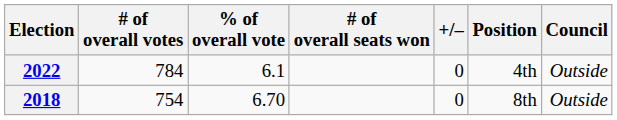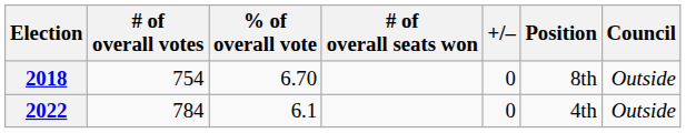 <table class="wikitable" style="text-align: right;">
 <tr>
 <th>Election</th>
 <th># of<br>overall votes</th>
 <th>% of<br>overall vote</th>
 <th># of<br>overall seats won</th>
 <th>+/–</th>
 <th>Position</th>
 <th>Council</th>
 </tr>
 <tr>
+<th><a href='#'>2018</a></th>
+<td> 754</td>
+<td> 6.70</td>
+<td></td>
+<td> 0</td>
+<td> 8th</td>
+<td><em>Outside</em></td>
+</tr>
+<tr>
 <th><a href='#'>2022</a></th>
 <td> 784</td>
 <td> 6.1</td>
 <td></td>
 <td> 0</td>
 <td> 4th</td>
 <td><em>Outside</em></td>
 </tr>
-<tr>
-<th><a href='#'>2018</a></th>
-<td> 754</td>
-<td> 6.70</td>
-<td></td>
-<td> 0</td>
-<td> 8th</td>
-<td><em>Outside</em></td>
-</tr>
 </table>
